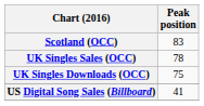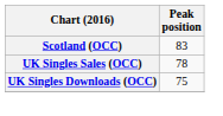 <table class="wikitable sortable plainrowheaders" style="text-align:center">
 <tr>
 <th scope="col">Chart (2016)</th>
 <th scope="col">Peak<br>position</th>
 </tr>
 <tr>
 <th scope="row"><a href='#'>Scotland</a> (<a href='#'>OCC</a>)</th>
 <td>83</td>
 </tr>
 <tr>
 <th scope="row"><a href='#'>UK Singles Sales</a> (<a href='#'>OCC</a>)</th>
 <td>78</td>
 </tr>
 <tr>
 <th scope="row"><a href='#'>UK Singles Downloads</a> (<a href='#'>OCC</a>)</th>
 <td>75</td>
 </tr>
 <tr>
 </tr>
 <tr>
 </tr>
 <tr>
-<th scope="row">US <a href='#'>Digital Song Sales</a> (<a href='#'><em>Billboard</em></a>)</th>
-<td>41</td>
-</tr>
-<tr>
 </tr>
 <tr>
 </tr>
 <tr>
 </tr>
 <tr>
 </tr>
 </table>
